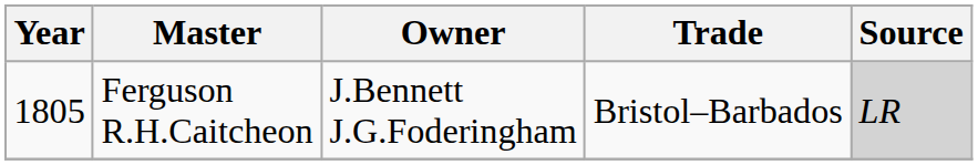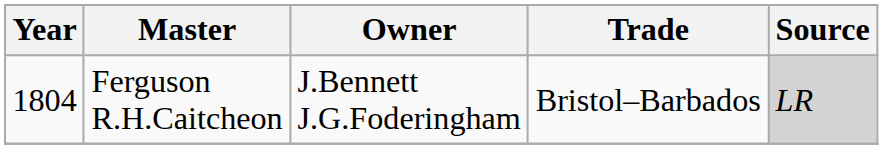 <table class=" wikitable">
 <tr>
 <th>Year</th>
 <th>Master</th>
 <th>Owner</th>
 <th>Trade</th>
 <th>Source</th>
 </tr>
 <tr>
-<td>1805</td>
+<td>1804</td>
 <td>Ferguson<br>R.H.Caitcheon</td>
 <td>J.Bennett<br>J.G.Foderingham</td>
 <td>Bristol–Barbados</td>
 <td style="background: lightgrey;"><em>LR</em></td>
 </tr>
 <tr>
 </tr>
 </table>
